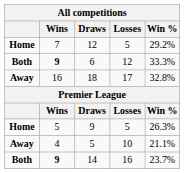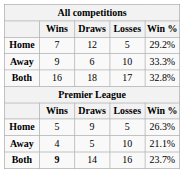 <table class="wikitable floatright" style="font-size: 90%; text-align: center;">
 <tr>
 <th colspan=5 style="border-top:1px #aaa solid">All competitions</th>
 </tr>
 <tr>
 <th style="width:20%"></th>
 <th style="width:20%">Wins</th>
 <th style="width:20%">Draws</th>
 <th style="width:20%">Losses</th>
 <th style="width:20%">Win %</th>
 </tr>
 <tr>
 <td><strong>Home</strong></td>
 <td>7</td>
 <td>12</td>
 <td>5</td>
 <td>29.2%</td>
 </tr>
 <tr>
-<td><strong>Both</strong></td>
-<td><strong>9</strong></td>
+<td><strong>Away</strong></td>
+<td>9</td>
 <td>6</td>
-<td>12</td>
+<td>10</td>
 <td>33.3%</td>
 </tr>
 <tr>
-<td><strong>Away</strong></td>
+<td><strong>Both</strong></td>
 <td>16</td>
 <td>18</td>
 <td>17</td>
 <td>32.8%</td>
 </tr>
 <tr>
 <th colspan=5 style="border-top:1px #aaa solid">Premier League</th>
 </tr>
 <tr>
 <th style="width:20%"></th>
 <th style="width:20%">Wins</th>
 <th style="width:20%">Draws</th>
 <th style="width:20%">Losses</th>
 <th style="width:20%">Win %</th>
 </tr>
 <tr>
 <td><strong>Home</strong></td>
 <td>5</td>
 <td>9</td>
 <td>5</td>
 <td>26.3%</td>
 </tr>
 <tr>
 <td><strong>Away</strong></td>
 <td>4</td>
 <td>5</td>
 <td>10</td>
 <td>21.1%</td>
 </tr>
 <tr>
 <td><strong>Both</strong></td>
 <td><strong>9</strong></td>
 <td>14</td>
 <td>16</td>
 <td>23.7%</td>
 </tr>
 </table>
